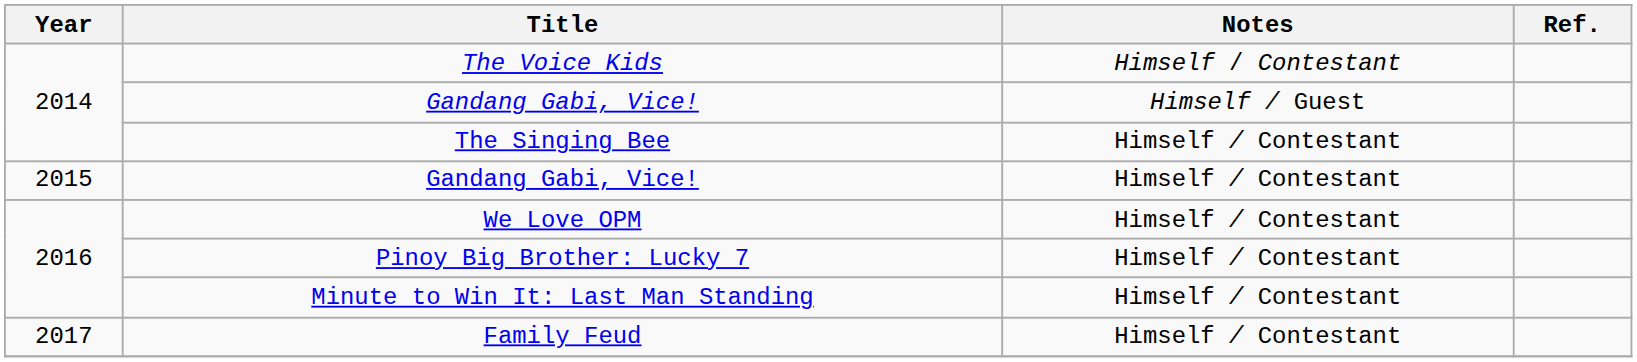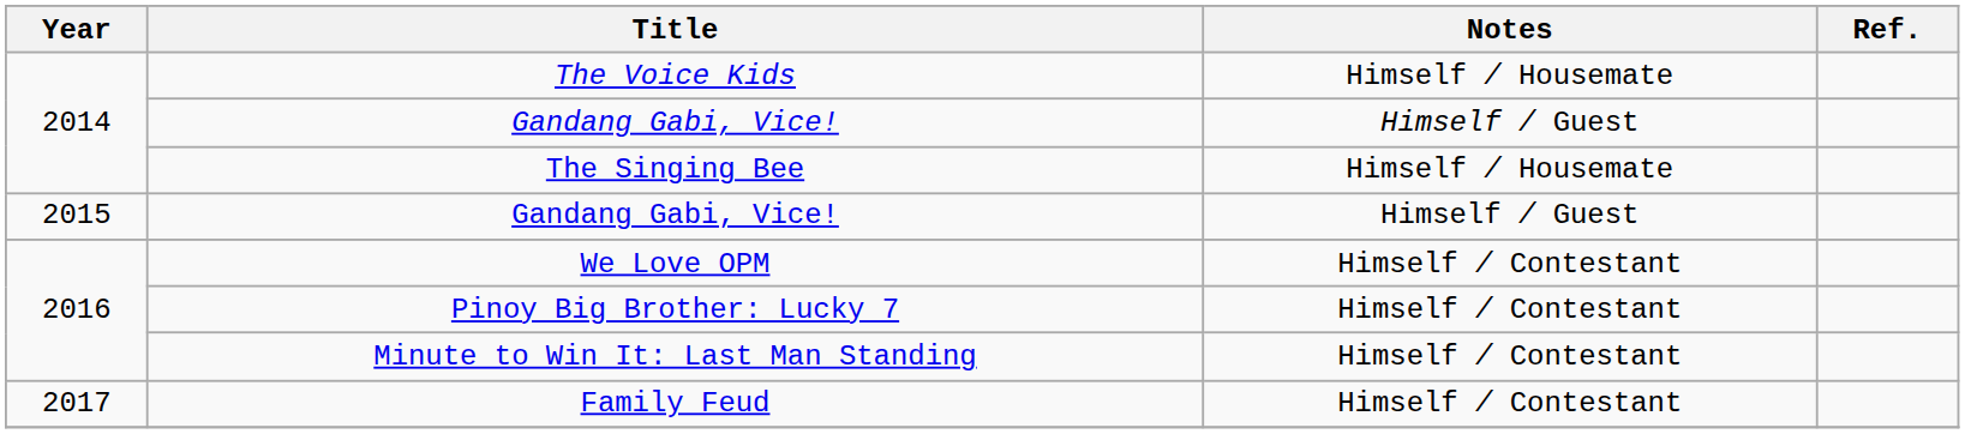 <table class="wikitable" style="text-align:center; width:70%">
 <tr>
 <th>Year</th>
 <th>Title</th>
 <th>Notes</th>
 <th>Ref.</th>
 </tr>
 <tr>
 <td rowspan="3">2014</td>
 <td><em><a href='#'>The Voice Kids</a></em></td>
-<td><em>Himself</em> / <em>Contestant</em></td>
+<td></em>Himself<em> / </em>Housemate<em></td>
 <td></td>
 </tr>
 <tr>
 <td><em><a href='#'>Gandang Gabi, Vice!</a></em></td>
 <td><em>Himself / </em>Guest<em></td>
 <td></td>
 </tr>
 <tr>
 <td></em><a href='#'>The Singing Bee</a><em></td>
-<td></em>Himself<em> / </em>Contestant<em></td>
+<td></em>Himself<em> / </em>Housemate<em></td>
 <td></td>
 </tr>
 <tr>
 <td>2015</td>
 <td></em><a href='#'>Gandang Gabi, Vice!</a><em></td>
-<td></em>Himself<em> / </em>Contestant<em></td>
+<td></em>Himself<em> / </em>Guest<em></td>
 <td></td>
 </tr>
 <tr>
 <td rowspan="3">2016</td>
 <td></em><a href='#'>We Love OPM</a><em></td>
 <td></em>Himself<em> / </em>Contestant<em></td>
 <td></td>
 </tr>
 <tr>
 <td></em><a href='#'>Pinoy Big Brother: Lucky 7</a><em></td>
 <td></em>Himself<em> / </em>Contestant<em></td>
 <td></td>
 </tr>
 <tr>
 <td></em><a href='#'>Minute to Win It: Last Man Standing</a><em></td>
 <td></em>Himself<em> / </em>Contestant<em></td>
 <td></td>
 </tr>
 <tr>
 <td rowspan="1">2017</td>
 <td></em><a href='#'>Family Feud</a><em></td>
 <td></em>Himself<em> / </em>Contestant<em></td>
 <td></td>
 </tr>
 <tr>
 </tr>
 </table>
